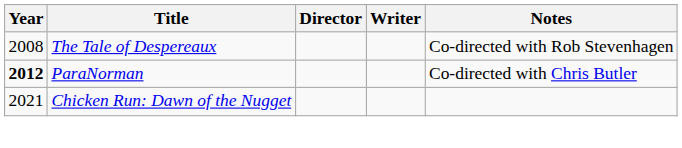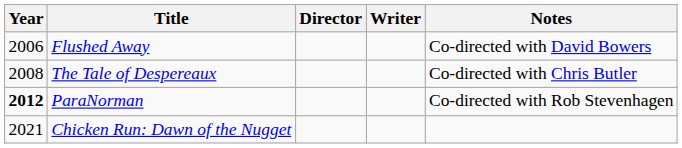 <table class="wikitable">
 <tr>
 <th>Year</th>
 <th>Title</th>
 <th>Director</th>
 <th>Writer</th>
 <th>Notes</th>
 </tr>
 <tr>
+<td>2006</td>
+<td><em><a href='#'>Flushed Away</a></em></td>
+<td></td>
+<td></td>
+<td>Co-directed with <a href='#'>David Bowers</a></td>
+</tr>
+<tr>
 <td>2008</td>
 <td><em><a href='#'>The Tale of Despereaux</a></em></td>
 <td></td>
 <td></td>
-<td>Co-directed with Rob Stevenhagen</td>
+<td>Co-directed with <a href='#'>Chris Butler</a></td>
 </tr>
 <tr>
 <td><strong>2012</strong></td>
 <td><em><a href='#'>ParaNorman</a></em></td>
 <td></td>
 <td></td>
-<td>Co-directed with <a href='#'>Chris Butler</a></td>
+<td>Co-directed with Rob Stevenhagen</td>
 </tr>
 <tr>
 <td>2021</td>
 <td><em><a href='#'>Chicken Run: Dawn of the Nugget</a></em></td>
 <td></td>
 <td></td>
 <td></td>
 </tr>
 </table>
